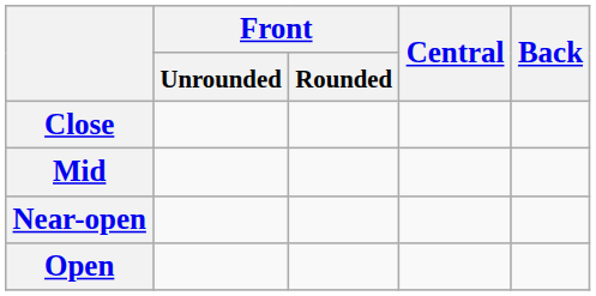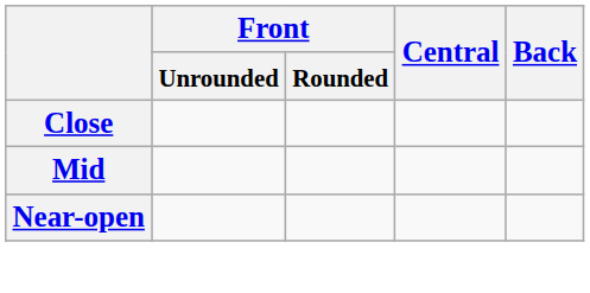 <table class="wikitable">
 <tr>
 <th rowspan="2"> </th>
 <th colspan="2"><a href='#'>Front</a></th>
 <th rowspan="2"><a href='#'>Central</a></th>
 <th rowspan="2"><a href='#'>Back</a></th>
 </tr>
 <tr>
 <th><small>Unrounded</small></th>
 <th><small>Rounded</small></th>
 </tr>
 <tr align="center">
 <th><a href='#'>Close</a></th>
 <td><br></td>
 <td><br></td>
 <td></td>
 <td align="center"><br></td>
 </tr>
 <tr align="center">
 <th><a href='#'>Mid</a></th>
 <td><br></td>
 <td><br></td>
 <td><br></td>
 <td><br></td>
 </tr>
 <tr align="center">
 <th><a href='#'>Near-open</a></th>
 <td><br></td>
 <td></td>
 <td></td>
 <td></td>
 </tr>
-<tr align="center">
-<th><a href='#'>Open</a></th>
-<td style="text-align:center;"></td>
-<td></td>
-<td><br></td>
-<td></td>
-</tr>
 </table>
